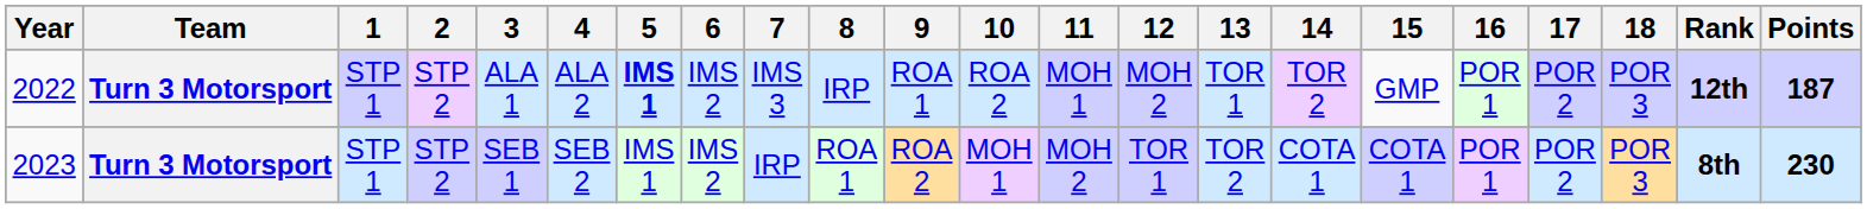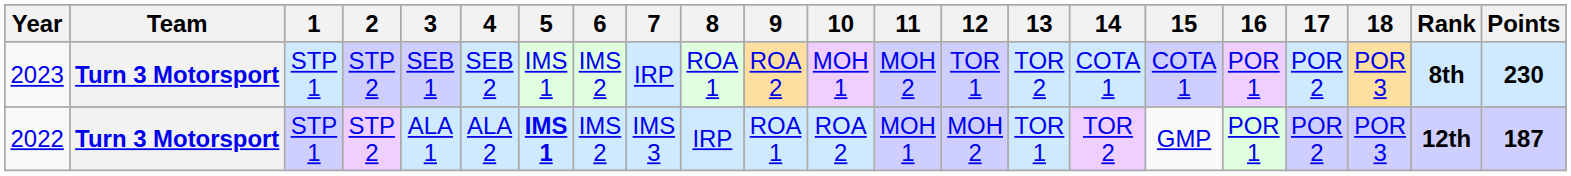 <table class="wikitable" style="text-align:center; font-size:85%">
 <tr>
 <th>Year</th>
 <th>Team</th>
 <th>1</th>
 <th>2</th>
 <th>3</th>
 <th>4</th>
 <th>5</th>
 <th>6</th>
 <th>7</th>
 <th>8</th>
 <th>9</th>
 <th>10</th>
 <th>11</th>
 <th>12</th>
 <th>13</th>
 <th>14</th>
 <th>15</th>
 <th>16</th>
 <th>17</th>
 <th>18</th>
 <th>Rank</th>
 <th>Points</th>
 </tr>
 <tr>
+<td><a href='#'>2023</a></td>
+<th nowrap><a href='#'>Turn 3 Motorsport</a></th>
+<td style="background:#CFEAFF;"><a href='#'>STP<br>1</a><br></td>
+<td style="background:#CFCFFF;"><a href='#'>STP<br>2</a><br></td>
+<td style="background:#CFCFFF;"><a href='#'>SEB<br>1</a><br></td>
+<td style="background:#CFEAFF;"><a href='#'>SEB<br>2</a><br></td>
+<td style="background:#DFFFDF;"><a href='#'>IMS<br>1</a><br></td>
+<td style="background:#DFFFDF;"><a href='#'>IMS<br>2</a><br></td>
+<td style="background:#CFEAFF;"><a href='#'>IRP</a> <br></td>
+<td style="background:#DFFFDF;"><a href='#'>ROA<br>1</a><br></td>
+<td style="background:#FFDF9F;"><a href='#'>ROA<br>2</a><br></td>
+<td style="background:#EFCFFF;"><a href='#'>MOH<br>1</a> <br></td>
+<td style="background:#CFCFFF;"><a href='#'>MOH<br>2</a><br></td>
+<td style="background:#CFCFFF;"><a href='#'>TOR<br>1</a><br></td>
+<td style="background:#CFEAFF;"><a href='#'>TOR<br>2</a><br></td>
+<td style="background:#CFEAFF;"><a href='#'>COTA<br>1</a><br></td>
+<td style="background:#CFCFFF;"><a href='#'>COTA<br>1</a><br></td>
+<td style="background:#EFCFFF;"><a href='#'>POR<br>1</a><br></td>
+<td style="background:#CFEAFF;"><a href='#'>POR<br>2</a><br></td>
+<td style="background:#FFDF9F;"><a href='#'>POR<br>3</a><br></td>
+<th style="background:#CFEAFF;">8th</th>
+<th style="background:#CFEAFF;">230</th>
+</tr>
+<tr>
 <td><a href='#'>2022</a></td>
 <th nowrap><a href='#'>Turn 3 Motorsport</a></th>
 <td style="background:#CFCFFF;"><a href='#'>STP<br>1</a><br></td>
 <td style="background:#EFCFFF;"><a href='#'>STP<br>2</a><br></td>
 <td style="background:#CFEAFF;"><a href='#'>ALA<br>1</a><br></td>
 <td style="background:#CFEAFF;"><a href='#'>ALA<br>2</a><br></td>
 <td style="background:#CFEAFF;"><a href='#'><strong>IMS<br>1</strong></a><br></td>
 <td style="background:#CFEAFF;"><a href='#'>IMS<br>2</a><br></td>
 <td style="background:#CFEAFF;"><a href='#'>IMS<br>3</a><br></td>
 <td style="background:#CFEAFF;"><a href='#'>IRP</a><br></td>
 <td style="background:#CFEAFF;"><a href='#'>ROA<br>1</a><br></td>
 <td style="background:#CFEAFF;"><a href='#'>ROA<br>2</a><br></td>
 <td style="background:#CFCFFF;"><a href='#'>MOH<br>1</a><br></td>
 <td style="background:#CFCFFF;"><a href='#'>MOH<br>2</a> <br></td>
 <td style="background:#CFEAFF;"><a href='#'>TOR<br>1</a><br></td>
 <td style="background:#EFCFFF;"><a href='#'>TOR<br>2</a><br></td>
 <td><a href='#'>GMP</a></td>
 <td style="background:#DFFFDF;"><a href='#'>POR<br>1</a><br></td>
 <td style="background:#CFCFFF;"><a href='#'>POR<br>2</a><br></td>
 <td style="background:#CFCFFF;"><a href='#'>POR<br>3</a><br></td>
 <th style="background:#CFCFFF;">12th</th>
 <th style="background:#CFCFFF;">187</th>
 </tr>
-<tr>
-<td><a href='#'>2023</a></td>
-<th nowrap><a href='#'>Turn 3 Motorsport</a></th>
-<td style="background:#CFEAFF;"><a href='#'>STP<br>1</a><br></td>
-<td style="background:#CFCFFF;"><a href='#'>STP<br>2</a><br></td>
-<td style="background:#CFCFFF;"><a href='#'>SEB<br>1</a><br></td>
-<td style="background:#CFEAFF;"><a href='#'>SEB<br>2</a><br></td>
-<td style="background:#DFFFDF;"><a href='#'>IMS<br>1</a><br></td>
-<td style="background:#DFFFDF;"><a href='#'>IMS<br>2</a><br></td>
-<td style="background:#CFEAFF;"><a href='#'>IRP</a> <br></td>
-<td style="background:#DFFFDF;"><a href='#'>ROA<br>1</a><br></td>
-<td style="background:#FFDF9F;"><a href='#'>ROA<br>2</a><br></td>
-<td style="background:#EFCFFF;"><a href='#'>MOH<br>1</a> <br></td>
-<td style="background:#CFCFFF;"><a href='#'>MOH<br>2</a><br></td>
-<td style="background:#CFCFFF;"><a href='#'>TOR<br>1</a><br></td>
-<td style="background:#CFEAFF;"><a href='#'>TOR<br>2</a><br></td>
-<td style="background:#CFEAFF;"><a href='#'>COTA<br>1</a><br></td>
-<td style="background:#CFCFFF;"><a href='#'>COTA<br>1</a><br></td>
-<td style="background:#EFCFFF;"><a href='#'>POR<br>1</a><br></td>
-<td style="background:#CFEAFF;"><a href='#'>POR<br>2</a><br></td>
-<td style="background:#FFDF9F;"><a href='#'>POR<br>3</a><br></td>
-<th style="background:#CFEAFF;">8th</th>
-<th style="background:#CFEAFF;">230</th>
-</tr>
 </table>
